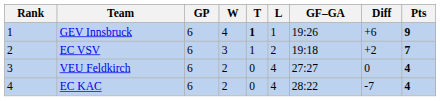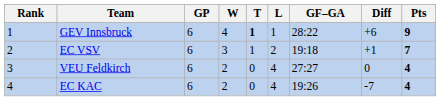 <table class="wikitable" width="600px">
 <tr style="background-color:#c0c0c0;">
 <th>Rank</th>
 <th>Team</th>
 <th>GP</th>
 <th>W</th>
 <th>T</th>
 <th>L</th>
 <th>GF–GA</th>
 <th>Diff</th>
 <th>Pts</th>
 </tr>
 <tr bgcolor="#BCD2EE">
 <td>1</td>
 <td><a href='#'>GEV Innsbruck</a></td>
 <td>6</td>
 <td>4</td>
 <td><strong>1</strong></td>
 <td>1</td>
-<td>19:26</td>
+<td>28:22</td>
 <td>+6</td>
 <td><strong>9</strong></td>
 </tr>
 <tr bgcolor="#BCD2EE">
 <td>2</td>
 <td><a href='#'>EC VSV</a></td>
 <td>6</td>
 <td>3</td>
 <td>1</td>
 <td>2</td>
 <td>19:18</td>
-<td>+2</td>
+<td>+1</td>
 <td><strong>7</strong></td>
 </tr>
 <tr bgcolor="#BCD2EE">
 <td>3</td>
 <td><a href='#'>VEU Feldkirch</a></td>
 <td>6</td>
 <td>2</td>
 <td>0</td>
 <td>4</td>
 <td>27:27</td>
 <td>0</td>
 <td><strong>4</strong></td>
 </tr>
 <tr bgcolor="#BCD2EE">
 <td>4</td>
 <td><a href='#'>EC KAC</a></td>
 <td>6</td>
 <td>2</td>
 <td>0</td>
 <td>4</td>
-<td>28:22</td>
+<td>19:26</td>
 <td>-7</td>
 <td><strong>4</strong></td>
 </tr>
 </table>
